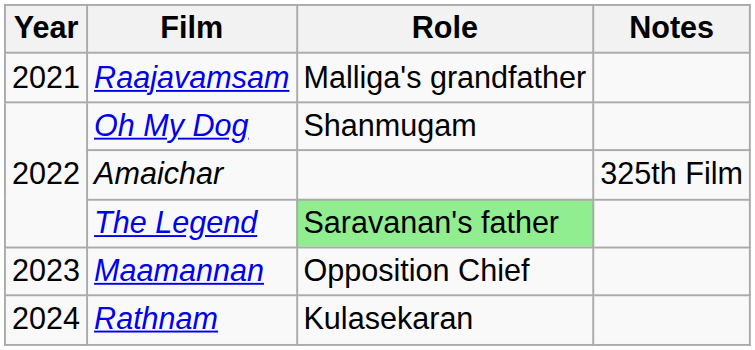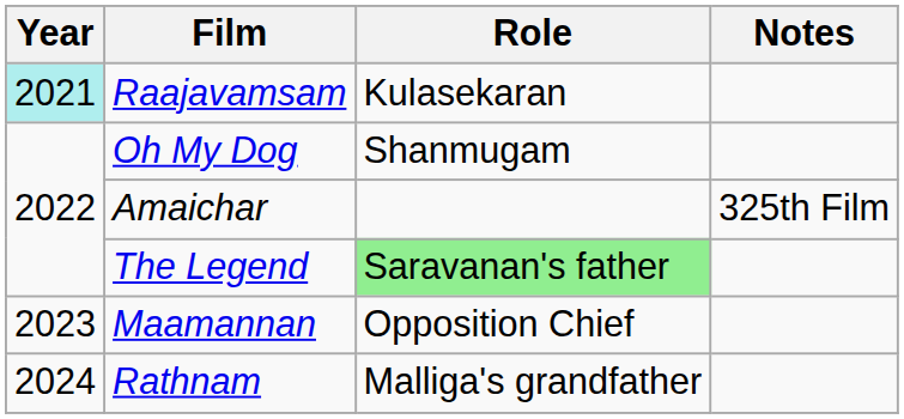 <table class="wikitable">
 <tr>
 <th>Year</th>
 <th>Film</th>
 <th>Role</th>
 <th>Notes</th>
 </tr>
 <tr>
-<td>2021</td>
+<td style="background: paleturquoise;">2021</td>
 <td><em><a href='#'>Raajavamsam</a></em></td>
-<td>Malliga's grandfather</td>
+<td>Kulasekaran</td>
 <td></td>
 </tr>
 <tr>
 <td rowspan="3">2022</td>
 <td><em><a href='#'>Oh My Dog</a></em></td>
 <td>Shanmugam</td>
 <td></td>
 </tr>
 <tr>
 <td><em>Amaichar</em></td>
 <td></td>
 <td>325th Film</td>
 </tr>
 <tr>
 <td><em><a href='#'>The Legend</a></em></td>
 <td style="background: lightgreen;">Saravanan's father</td>
 <td></td>
 </tr>
 <tr>
 <td>2023</td>
 <td><em><a href='#'>Maamannan</a></em></td>
 <td>Opposition Chief</td>
 <td></td>
 </tr>
 <tr>
 <td>2024</td>
 <td><em><a href='#'>Rathnam</a></em></td>
-<td>Kulasekaran</td>
+<td>Malliga's grandfather</td>
 <td></td>
 </tr>
 </table>
